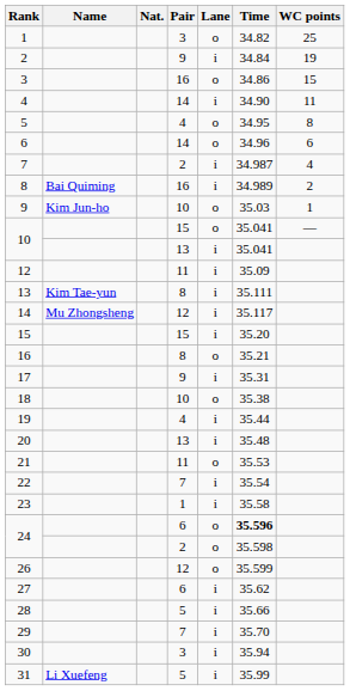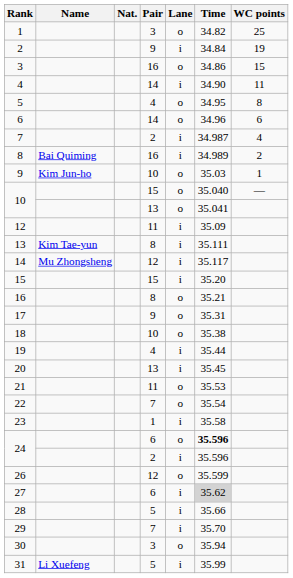 <table class="wikitable sortable" style="text-align:center">
 <tr>
 <th>Rank</th>
 <th>Name</th>
 <th>Nat.</th>
 <th>Pair</th>
 <th>Lane</th>
 <th>Time</th>
 <th>WC points</th>
 </tr>
 <tr>
 <td>1</td>
 <td align=left></td>
 <td></td>
 <td>3</td>
 <td>o</td>
 <td>34.82</td>
 <td>25</td>
 </tr>
 <tr>
 <td>2</td>
 <td align=left></td>
 <td></td>
 <td>9</td>
 <td>i</td>
 <td>34.84</td>
 <td>19</td>
 </tr>
 <tr>
 <td>3</td>
 <td align=left></td>
 <td></td>
 <td>16</td>
 <td>o</td>
 <td>34.86</td>
 <td>15</td>
 </tr>
 <tr>
 <td>4</td>
 <td align=left></td>
 <td></td>
 <td>14</td>
 <td>i</td>
 <td>34.90</td>
 <td>11</td>
 </tr>
 <tr>
 <td>5</td>
 <td align=left></td>
 <td></td>
 <td>4</td>
 <td>o</td>
 <td>34.95</td>
 <td>8</td>
 </tr>
 <tr>
 <td>6</td>
 <td align=left></td>
 <td></td>
 <td>14</td>
 <td>o</td>
 <td>34.96</td>
 <td>6</td>
 </tr>
 <tr>
 <td>7</td>
 <td align=left></td>
 <td></td>
 <td>2</td>
 <td>i</td>
 <td>34.987</td>
 <td>4</td>
 </tr>
 <tr>
 <td>8</td>
 <td align=left><a href='#'>Bai Quiming</a></td>
 <td></td>
 <td>16</td>
 <td>i</td>
 <td>34.989</td>
 <td>2</td>
 </tr>
 <tr>
 <td>9</td>
 <td align=left><a href='#'>Kim Jun-ho</a></td>
 <td></td>
 <td>10</td>
 <td>o</td>
 <td>35.03</td>
 <td>1</td>
 </tr>
 <tr>
 <td rowspan=2>10</td>
 <td align=left></td>
 <td></td>
 <td>15</td>
 <td>o</td>
-<td>35.041</td>
+<td>35.040</td>
 <td>—</td>
 </tr>
 <tr>
 <td align=left></td>
 <td></td>
 <td>13</td>
-<td>i</td>
+<td>o</td>
 <td>35.041</td>
 <td></td>
 </tr>
 <tr>
 <td>12</td>
 <td align=left></td>
 <td></td>
 <td>11</td>
 <td>i</td>
 <td>35.09</td>
 <td></td>
 </tr>
 <tr>
 <td>13</td>
 <td align=left><a href='#'>Kim Tae-yun</a></td>
 <td></td>
 <td>8</td>
 <td>i</td>
 <td>35.111</td>
 <td></td>
 </tr>
 <tr>
 <td>14</td>
 <td align=left><a href='#'>Mu Zhongsheng</a></td>
 <td></td>
 <td>12</td>
 <td>i</td>
 <td>35.117</td>
 <td></td>
 </tr>
 <tr>
 <td>15</td>
 <td align=left></td>
 <td></td>
 <td>15</td>
 <td>i</td>
 <td>35.20</td>
 <td></td>
 </tr>
 <tr>
 <td>16</td>
 <td align=left></td>
 <td></td>
 <td>8</td>
 <td>o</td>
 <td>35.21</td>
 <td></td>
 </tr>
 <tr>
 <td>17</td>
 <td align=left></td>
 <td></td>
 <td>9</td>
-<td>i</td>
+<td>o</td>
 <td>35.31</td>
 <td></td>
 </tr>
 <tr>
 <td>18</td>
 <td align=left></td>
 <td></td>
 <td>10</td>
 <td>o</td>
 <td>35.38</td>
 <td></td>
 </tr>
 <tr>
 <td>19</td>
 <td align=left></td>
 <td></td>
 <td>4</td>
 <td>i</td>
 <td>35.44</td>
 <td></td>
 </tr>
 <tr>
 <td>20</td>
 <td align=left></td>
 <td></td>
 <td>13</td>
 <td>i</td>
-<td>35.48</td>
+<td>35.45</td>
 <td></td>
 </tr>
 <tr>
 <td>21</td>
 <td align=left></td>
 <td></td>
 <td>11</td>
 <td>o</td>
 <td>35.53</td>
 <td></td>
 </tr>
 <tr>
 <td>22</td>
 <td align=left></td>
 <td></td>
 <td>7</td>
-<td>i</td>
+<td>o</td>
 <td>35.54</td>
 <td></td>
 </tr>
 <tr>
 <td>23</td>
 <td align=left></td>
 <td></td>
 <td>1</td>
 <td>i</td>
 <td>35.58</td>
 <td></td>
 </tr>
 <tr>
 <td rowspan=2>24</td>
 <td align=left></td>
 <td></td>
 <td>6</td>
 <td>o</td>
 <td><strong>35.596</strong></td>
 <td></td>
 </tr>
 <tr>
 <td align=left></td>
 <td></td>
 <td>2</td>
-<td>o</td>
-<td>35.598</td>
+<td>i</td>
+<td>35.596</td>
 <td></td>
 </tr>
 <tr>
 <td>26</td>
 <td align=left></td>
 <td></td>
 <td>12</td>
 <td>o</td>
 <td>35.599</td>
 <td></td>
 </tr>
 <tr>
 <td>27</td>
 <td align=left></td>
 <td></td>
 <td>6</td>
 <td>i</td>
-<td>35.62</td>
+<td style="background: lightgrey;">35.62</td>
 <td></td>
 </tr>
 <tr>
 <td>28</td>
 <td align=left></td>
 <td></td>
 <td>5</td>
 <td>i</td>
 <td>35.66</td>
 <td></td>
 </tr>
 <tr>
 <td>29</td>
 <td align=left></td>
 <td></td>
 <td>7</td>
 <td>i</td>
 <td>35.70</td>
 <td></td>
 </tr>
 <tr>
 <td>30</td>
 <td align=left></td>
 <td></td>
 <td>3</td>
-<td>i</td>
+<td>o</td>
 <td>35.94</td>
 <td></td>
 </tr>
 <tr>
 <td>31</td>
 <td align=left><a href='#'>Li Xuefeng</a></td>
 <td></td>
 <td>5</td>
 <td>i</td>
 <td>35.99</td>
 <td></td>
 </tr>
 </table>
